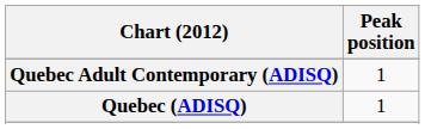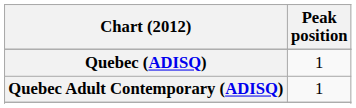 <table class="wikitable sortable plainrowheaders" style="text-align:center">
 <tr>
 <th scope="col">Chart (2012)</th>
 <th scope="col">Peak<br>position</th>
 </tr>
 <tr>
 </tr>
 <tr>
 </tr>
 <tr>
 </tr>
 <tr>
 </tr>
 <tr>
 </tr>
 <tr>
-<th scope="row">Quebec Adult Contemporary (<a href='#'>ADISQ</a>)</th>
+<th scope="row">Quebec (<a href='#'>ADISQ</a>)</th>
 <td>1</td>
 </tr>
 <tr>
-<th scope="row">Quebec (<a href='#'>ADISQ</a>)</th>
+<th scope="row">Quebec Adult Contemporary (<a href='#'>ADISQ</a>)</th>
 <td>1</td>
 </tr>
 <tr>
 </tr>
 <tr>
 </tr>
 </table>
